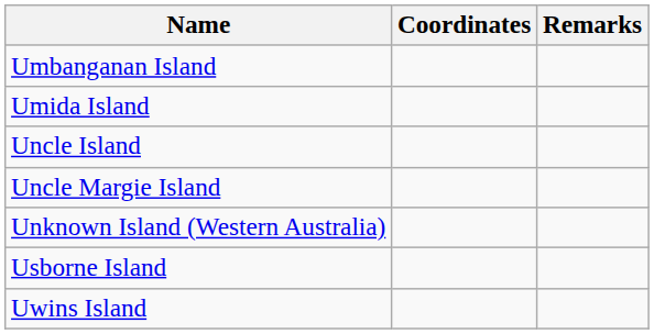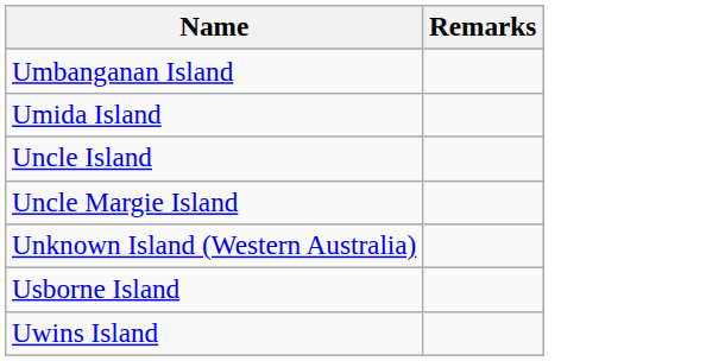 <table class="wikitable">
 <tr>
 <th>Name</th>
-<th>Coordinates</th>
 <th>Remarks</th>
 </tr>
 <tr>
 <td><a href='#'>Umbanganan Island</a></td>
 <td></td>
-<td></td>
 </tr>
 <tr>
 <td><a href='#'>Umida Island</a></td>
-<td></td>
 <td></td>
 </tr>
 <tr>
 <td><a href='#'>Uncle Island</a></td>
 <td></td>
-<td></td>
 </tr>
 <tr>
 <td><a href='#'>Uncle Margie Island</a></td>
-<td></td>
 <td></td>
 </tr>
 <tr>
 <td><a href='#'>Unknown Island (Western Australia)</a></td>
 <td></td>
-<td></td>
 </tr>
 <tr>
 <td><a href='#'>Usborne Island</a></td>
-<td></td>
 <td></td>
 </tr>
 <tr>
 <td><a href='#'>Uwins Island</a></td>
 <td></td>
-<td></td>
 </tr>
 </table>
